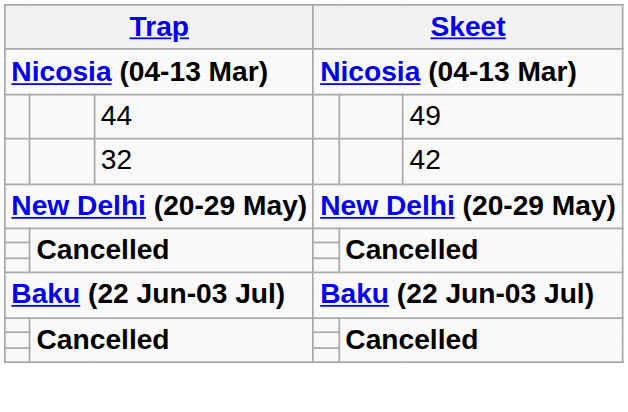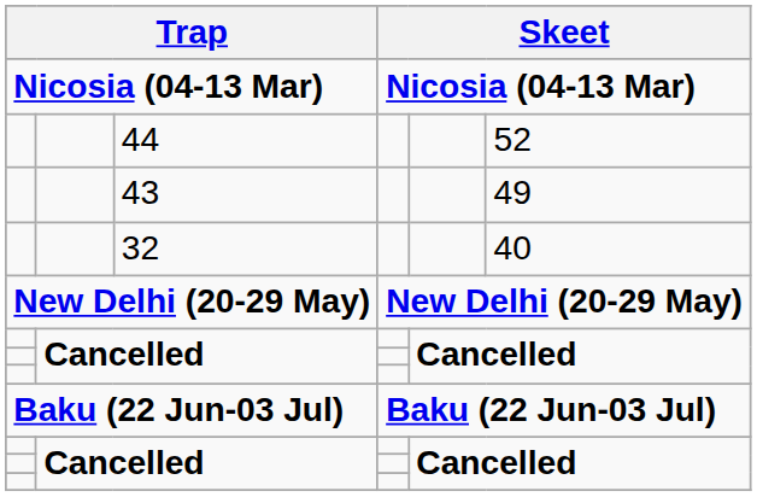 <table class="wikitable">
 <tr>
 <th colspan="3"><a href='#'>Trap</a></th>
 <th colspan="3"><a href='#'>Skeet</a></th>
 </tr>
 <tr>
 <td colspan="3"><strong><a href='#'>Nicosia</a> </strong> <strong>(04-13 Mar)</strong></td>
 <td colspan="3"><strong><a href='#'>Nicosia</a> </strong> <strong>(04-13 Mar)</strong></td>
 </tr>
 <tr>
 <td></td>
 <td></td>
 <td>44</td>
 <td></td>
 <td></td>
+<td>52</td>
+</tr>
+<tr>
+<td></td>
+<td></td>
+<td>43</td>
+<td></td>
+<td></td>
 <td>49</td>
 </tr>
 <tr>
 <td></td>
 <td></td>
 <td>32</td>
 <td></td>
 <td></td>
-<td>42</td>
+<td>40</td>
 </tr>
 <tr>
 <td colspan="3"><strong><a href='#'>New Delhi</a> </strong> <strong>(20-29 May)</strong></td>
 <td colspan="3"><strong><a href='#'>New Delhi</a> </strong> <strong>(20-29 May)</strong></td>
 </tr>
 <tr>
 <td></td>
 <td colspan="2" rowspan="3"><strong>Cancelled</strong></td>
 <td></td>
 <td colspan="2" rowspan="3"><strong>Cancelled</strong></td>
 </tr>
 <tr>
 <td></td>
 <td></td>
 </tr>
 <tr>
 <td></td>
 <td></td>
 </tr>
 <tr>
 <td colspan="3"><strong><a href='#'>Baku</a></strong> <strong></strong> <strong>(22 Jun-03 Jul)</strong></td>
 <td colspan="3"><strong><a href='#'>Baku</a></strong> <strong></strong> <strong>(22 Jun-03 Jul)</strong></td>
 </tr>
 <tr>
 <td></td>
 <td colspan="2" rowspan="3"><strong>Cancelled</strong></td>
 <td></td>
 <td colspan="2" rowspan="3"><strong>Cancelled</strong></td>
 </tr>
 <tr>
 <td></td>
 <td></td>
 </tr>
 <tr>
 <td></td>
 <td></td>
 </tr>
 </table>
